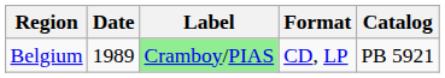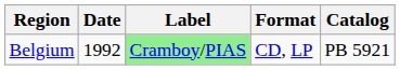 <table class="wikitable">
 <tr>
 <th>Region</th>
 <th>Date</th>
 <th>Label</th>
 <th>Format</th>
 <th>Catalog</th>
 </tr>
 <tr>
 <td><a href='#'>Belgium</a></td>
-<td>1989</td>
+<td>1992</td>
 <td style="background: lightgreen;"><a href='#'>Cramboy</a>/<a href='#'>PIAS</a></td>
 <td><a href='#'>CD</a>, <a href='#'>LP</a></td>
 <td>PB 5921</td>
 </tr>
 </table>
